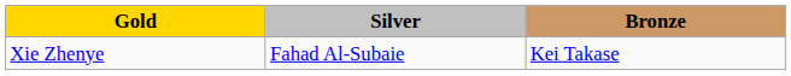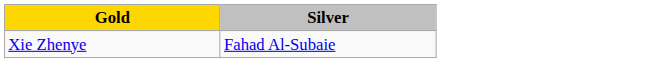 <table class="wikitable" style="text-align:left">
 <tr align="center">
 <td width=200 bgcolor=gold><strong>Gold</strong></td>
 <td width=200 bgcolor=silver><strong>Silver</strong></td>
-<td width=200 bgcolor=CC9966><strong>Bronze</strong></td>
 </tr>
 <tr>
 <td><a href='#'>Xie Zhenye</a><br><em></em></td>
 <td><a href='#'>Fahad Al-Subaie</a><br><em></em></td>
-<td><a href='#'>Kei Takase</a><br><em></em></td>
 </tr>
 </table>
